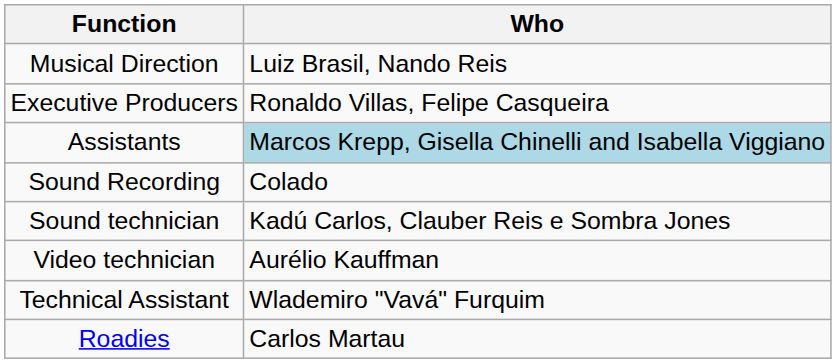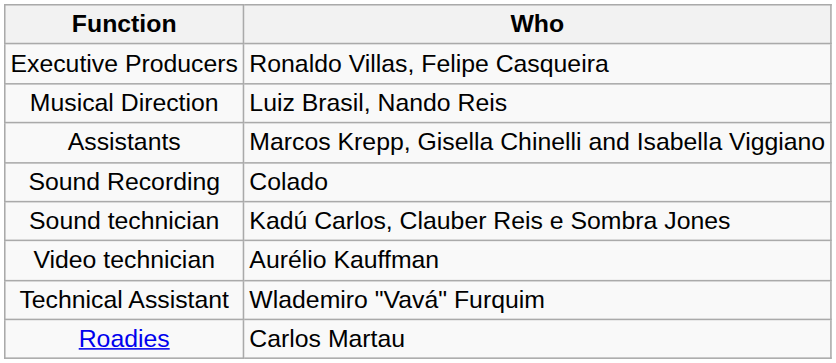 <table class="wikitable">
 <tr>
 <th>Function</th>
 <th>Who</th>
 </tr>
 <tr>
+<td align=center>Executive Producers</td>
+<td>Ronaldo Villas, Felipe Casqueira</td>
+</tr>
+<tr>
 <td align=center>Musical Direction</td>
 <td>Luiz Brasil, Nando Reis</td>
 </tr>
 <tr>
-<td align=center>Executive Producers</td>
-<td>Ronaldo Villas, Felipe Casqueira</td>
-</tr>
-<tr>
 <td align=center>Assistants</td>
-<td style="background: lightblue;">Marcos Krepp, Gisella Chinelli and Isabella Viggiano</td>
+<td>Marcos Krepp, Gisella Chinelli and Isabella Viggiano</td>
 </tr>
 <tr>
 <td align=center>Sound Recording</td>
 <td>Colado</td>
 </tr>
 <tr>
 <td align=center>Sound technician</td>
 <td>Kadú Carlos, Clauber Reis e Sombra Jones</td>
 </tr>
 <tr>
 <td align=center>Video technician</td>
 <td>Aurélio Kauffman</td>
 </tr>
 <tr>
 <td align=center>Technical Assistant</td>
 <td>Wlademiro "Vavá" Furquim</td>
 </tr>
 <tr>
 <td align=center><a href='#'>Roadies</a></td>
 <td>Carlos Martau</td>
 </tr>
 </table>
